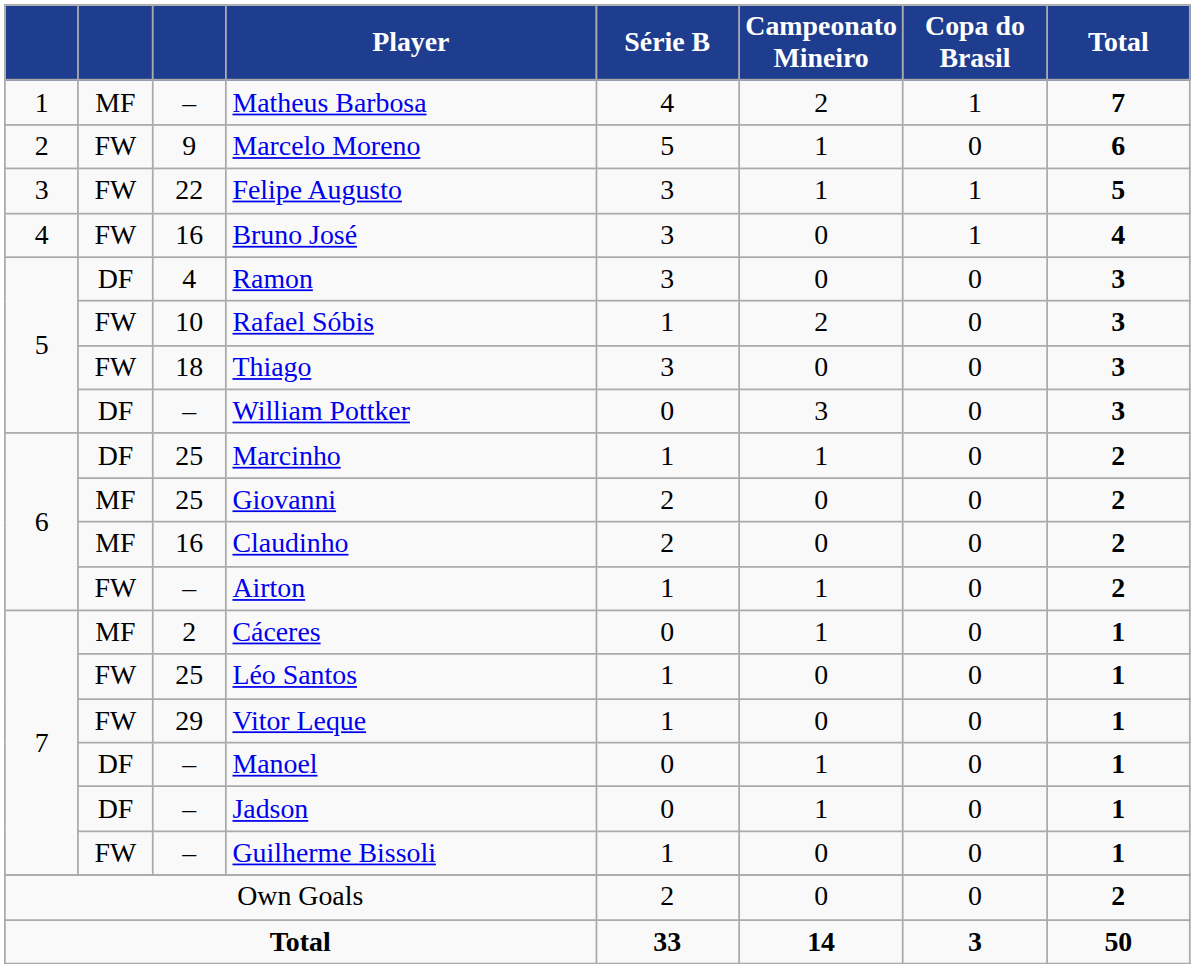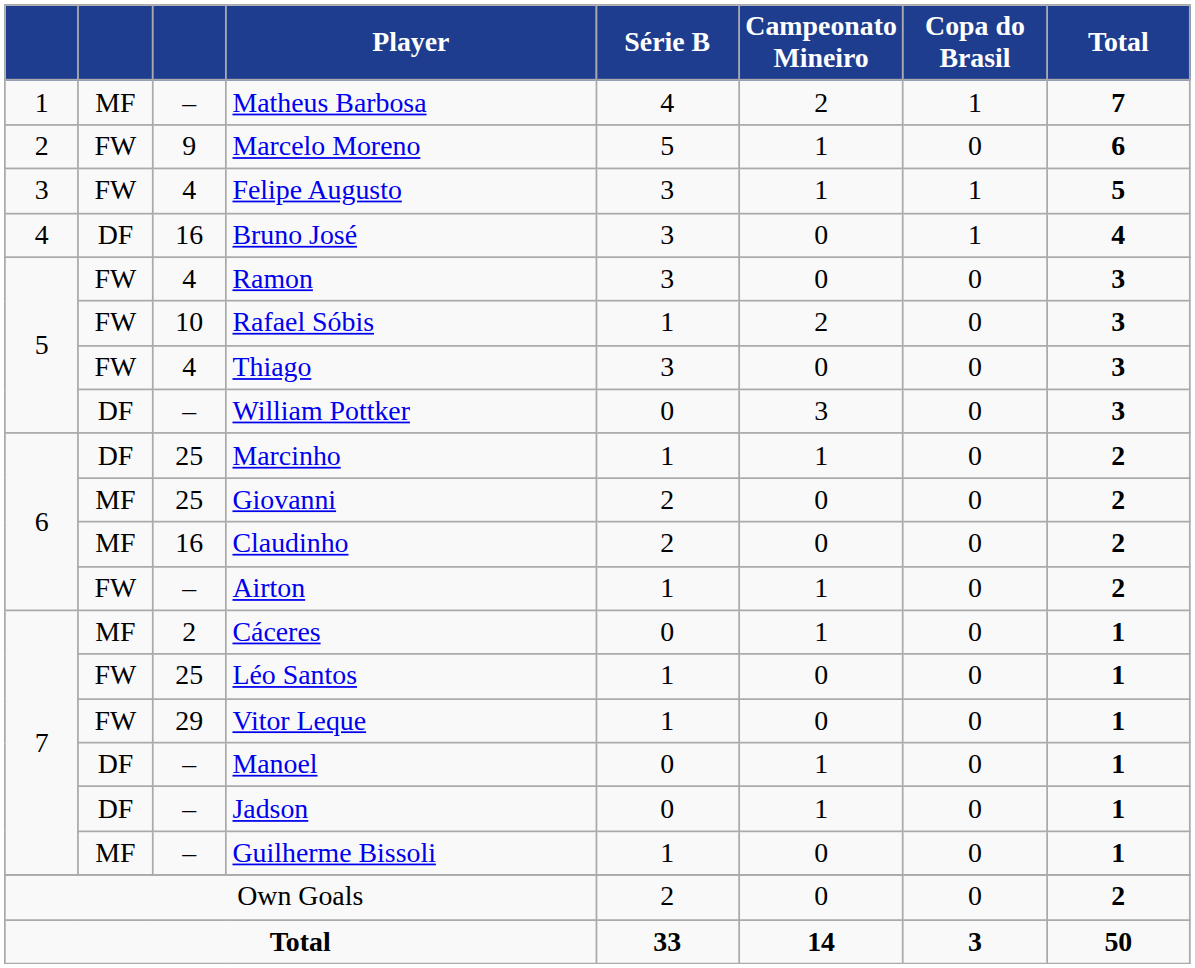 <table class="wikitable sortable" style="text-align:center">
 <tr>
 <th style="background:#1E3D8F; color:white; width:35px;"></th>
 <th style="background:#1E3D8F; color:white; width:35px;"></th>
 <th style="background:#1E3D8F; color:white; width:35px;"></th>
 <th style="background:#1E3D8F; color:white; width:205px;">Player</th>
 <th style="background:#1E3D8F; color:white; width:75px;">Série B</th>
 <th style="background:#1E3D8F; color:white; width:75px;">Campeonato Mineiro</th>
 <th style="background:#1E3D8F; color:white; width:75px;">Copa do Brasil</th>
 <th style="background:#1E3D8F; color:white; width:75px;">Total</th>
 </tr>
 <tr>
 <td>1</td>
 <td>MF</td>
 <td>–</td>
 <td align="left"> <a href='#'>Matheus Barbosa</a></td>
 <td>4</td>
 <td>2</td>
 <td>1</td>
 <td><strong>7</strong></td>
 </tr>
 <tr>
 <td>2</td>
 <td>FW</td>
 <td>9</td>
 <td align="left"> <a href='#'>Marcelo Moreno</a></td>
 <td>5</td>
 <td>1</td>
 <td>0</td>
 <td><strong>6</strong></td>
 </tr>
 <tr>
 <td>3</td>
 <td>FW</td>
-<td>22</td>
+<td>4</td>
 <td align="left"> <a href='#'>Felipe Augusto</a></td>
 <td>3</td>
 <td>1</td>
 <td>1</td>
 <td><strong>5</strong></td>
 </tr>
 <tr>
 <td>4</td>
-<td>FW</td>
+<td>DF</td>
 <td>16</td>
 <td align="left"> <a href='#'>Bruno José</a></td>
 <td>3</td>
 <td>0</td>
 <td>1</td>
 <td><strong>4</strong></td>
 </tr>
 <tr>
 <td rowspan="4">5</td>
-<td>DF</td>
+<td>FW</td>
 <td>4</td>
 <td align="left"> <a href='#'>Ramon</a></td>
 <td>3</td>
 <td>0</td>
 <td>0</td>
 <td><strong>3</strong></td>
 </tr>
 <tr>
 <td>FW</td>
 <td>10</td>
 <td align="left"> <a href='#'>Rafael Sóbis</a></td>
 <td>1</td>
 <td>2</td>
 <td>0</td>
 <td><strong>3</strong></td>
 </tr>
 <tr>
 <td>FW</td>
-<td>18</td>
+<td>4</td>
 <td align="left"> <a href='#'>Thiago</a></td>
 <td>3</td>
 <td>0</td>
 <td>0</td>
 <td><strong>3</strong></td>
 </tr>
 <tr>
 <td>DF</td>
 <td>–</td>
 <td align="left"> <a href='#'>William Pottker</a></td>
 <td>0</td>
 <td>3</td>
 <td>0</td>
 <td><strong>3</strong></td>
 </tr>
 <tr>
 <td rowspan="4">6</td>
 <td>DF</td>
 <td>25</td>
 <td align="left"> <a href='#'>Marcinho</a></td>
 <td>1</td>
 <td>1</td>
 <td>0</td>
 <td><strong>2</strong></td>
 </tr>
 <tr>
 <td>MF</td>
 <td>25</td>
 <td align="left"> <a href='#'>Giovanni</a></td>
 <td>2</td>
 <td>0</td>
 <td>0</td>
 <td><strong>2</strong></td>
 </tr>
 <tr>
 <td>MF</td>
 <td>16</td>
 <td align="left"> <a href='#'>Claudinho</a></td>
 <td>2</td>
 <td>0</td>
 <td>0</td>
 <td><strong>2</strong></td>
 </tr>
 <tr>
 <td>FW</td>
 <td>–</td>
 <td align="left"> <a href='#'>Airton</a></td>
 <td>1</td>
 <td>1</td>
 <td>0</td>
 <td><strong>2</strong></td>
 </tr>
 <tr>
 <td rowspan="6">7</td>
 <td>MF</td>
 <td>2</td>
 <td align="left"> <a href='#'>Cáceres</a></td>
 <td>0</td>
 <td>1</td>
 <td>0</td>
 <td><strong>1</strong></td>
 </tr>
 <tr>
 <td>FW</td>
 <td>25</td>
 <td align="left"> <a href='#'>Léo Santos</a></td>
 <td>1</td>
 <td>0</td>
 <td>0</td>
 <td><strong>1</strong></td>
 </tr>
 <tr>
 <td>FW</td>
 <td>29</td>
 <td align="left"> <a href='#'>Vitor Leque</a></td>
 <td>1</td>
 <td>0</td>
 <td>0</td>
 <td><strong>1</strong></td>
 </tr>
 <tr>
 <td>DF</td>
 <td>–</td>
 <td align="left"> <a href='#'>Manoel</a></td>
 <td>0</td>
 <td>1</td>
 <td>0</td>
 <td><strong>1</strong></td>
 </tr>
 <tr>
 <td>DF</td>
 <td>–</td>
 <td align="left"> <a href='#'>Jadson</a></td>
 <td>0</td>
 <td>1</td>
 <td>0</td>
 <td><strong>1</strong></td>
 </tr>
 <tr>
-<td>FW</td>
+<td>MF</td>
 <td>–</td>
 <td align="left"> <a href='#'>Guilherme Bissoli</a></td>
 <td>1</td>
 <td>0</td>
 <td>0</td>
 <td><strong>1</strong></td>
 </tr>
 <tr>
 </tr>
 <tr class="sortbottom">
 <td colspan="4">Own Goals</td>
 <td>2</td>
 <td>0</td>
 <td>0</td>
 <td><strong>2</strong></td>
 </tr>
 <tr class="sortbottom">
 <td colspan="4"><strong>Total</strong></td>
 <td><strong>33</strong></td>
 <td><strong>14</strong></td>
 <td><strong>3</strong></td>
 <td><strong>50</strong></td>
 </tr>
 </table>
